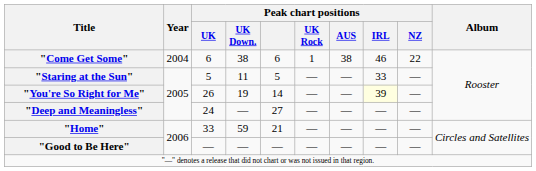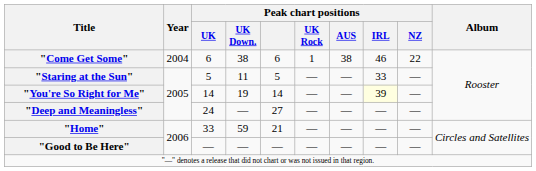 <table class="wikitable plainrowheaders" style="text-align:center">
 <tr>
 <th scope="col" rowspan="2" style="width:14em">Title</th>
 <th scope="col" rowspan="2">Year</th>
 <th scope="col" colspan="7">Peak chart positions</th>
 <th scope="col" rowspan="2">Album</th>
 </tr>
 <tr>
 <th scope="col" style="width:3em;font-size:90%;"><a href='#'>UK</a><br></th>
 <th scope="col" style="width:3em;font-size:90%;"><a href='#'>UK<br>Down.</a><br></th>
 <th scope="col" style="width:3em;font-size:90%;"><br></th>
 <th scope="col" style="width:3em;font-size:90%;"><a href='#'>UK<br>Rock</a><br></th>
 <th scope="col" style="width:3em;font-size:90%;"><a href='#'>AUS</a><br></th>
 <th scope="col" style="width:3em;font-size:90%;"><a href='#'>IRL</a><br></th>
 <th scope="col" style="width:3em;font-size:90%;"><a href='#'>NZ</a><br></th>
 </tr>
 <tr>
 <th scope="row">"<a href='#'>Come Get Some</a>"</th>
 <td>2004</td>
 <td>6</td>
 <td>38</td>
 <td>6</td>
 <td>1</td>
 <td>38</td>
 <td>46</td>
 <td>22</td>
 <td rowspan="4"><em>Rooster</em></td>
 </tr>
 <tr>
 <th scope="row">"<a href='#'>Staring at the Sun</a>"</th>
 <td rowspan="3">2005</td>
 <td>5</td>
 <td>11</td>
 <td>5</td>
 <td>—</td>
 <td>—</td>
 <td>33</td>
 <td>—</td>
 </tr>
 <tr>
 <th scope="row">"<a href='#'>You're So Right for Me</a>"</th>
-<td>26</td>
+<td>14</td>
 <td>19</td>
 <td>14</td>
 <td>—</td>
 <td>—</td>
 <td style="background: lightyellow;">39</td>
 <td>—</td>
 </tr>
 <tr>
 <th scope="row">"<a href='#'>Deep and Meaningless</a>"</th>
 <td>24</td>
 <td>—</td>
 <td>27</td>
 <td>—</td>
 <td>—</td>
 <td>—</td>
 <td>—</td>
 </tr>
 <tr>
 <th scope="row">"<a href='#'>Home</a>"</th>
 <td rowspan="2">2006</td>
 <td>33</td>
 <td>59</td>
 <td>21</td>
 <td>—</td>
 <td>—</td>
 <td>—</td>
 <td>—</td>
 <td rowspan="2"><em>Circles and Satellites</em></td>
 </tr>
 <tr>
 <th scope="row">"Good to Be Here"</th>
 <td>—</td>
 <td>—</td>
 <td>—</td>
 <td>—</td>
 <td>—</td>
 <td>—</td>
 <td>—</td>
 </tr>
 <tr>
 <td align="center" colspan="10" style="font-size: 8pt">"—" denotes a release that did not chart or was not issued in that region.</td>
 </tr>
 </table>
